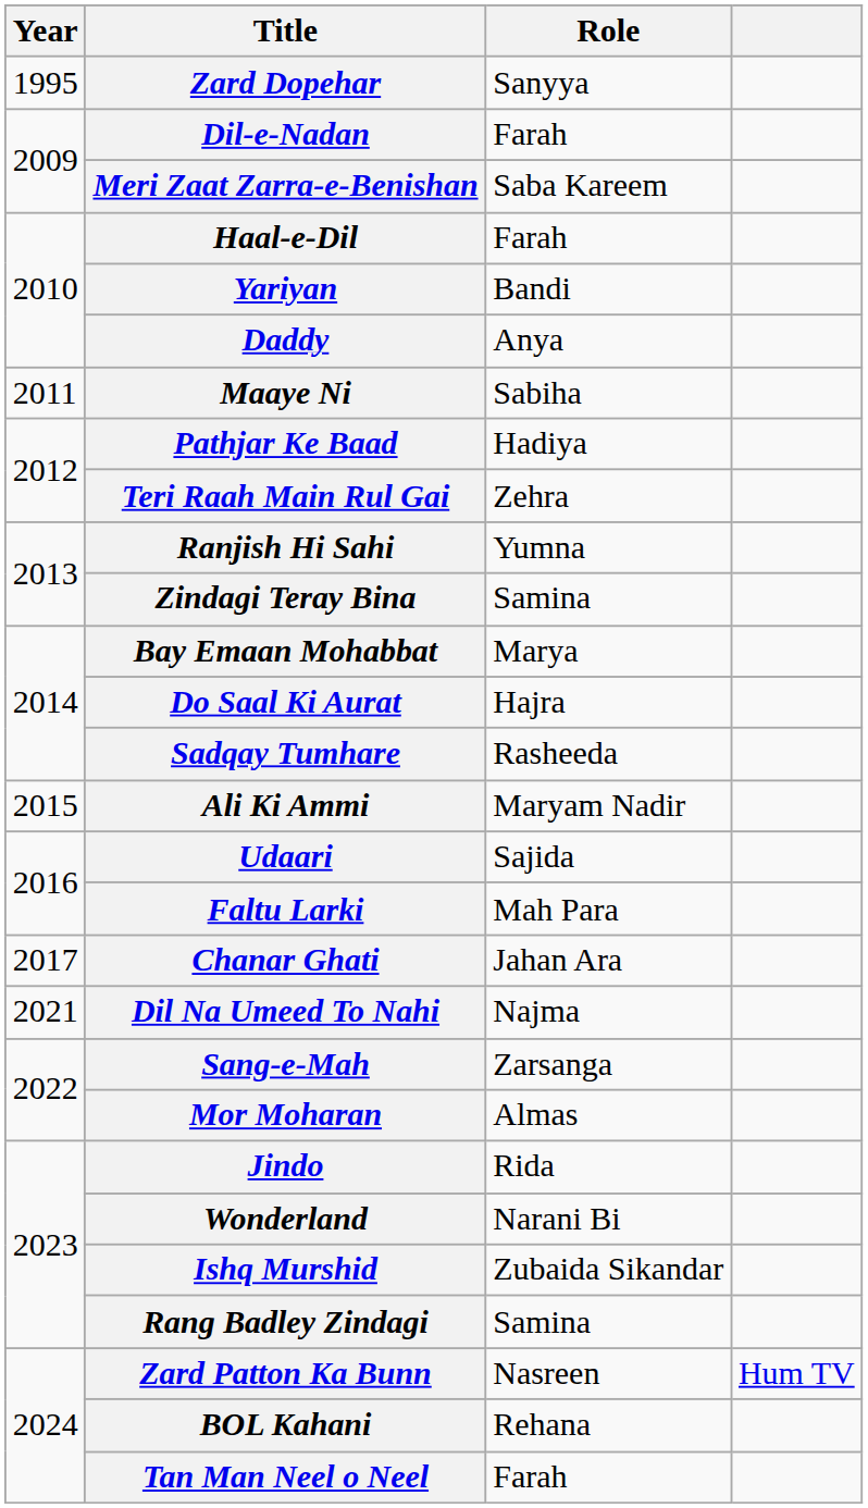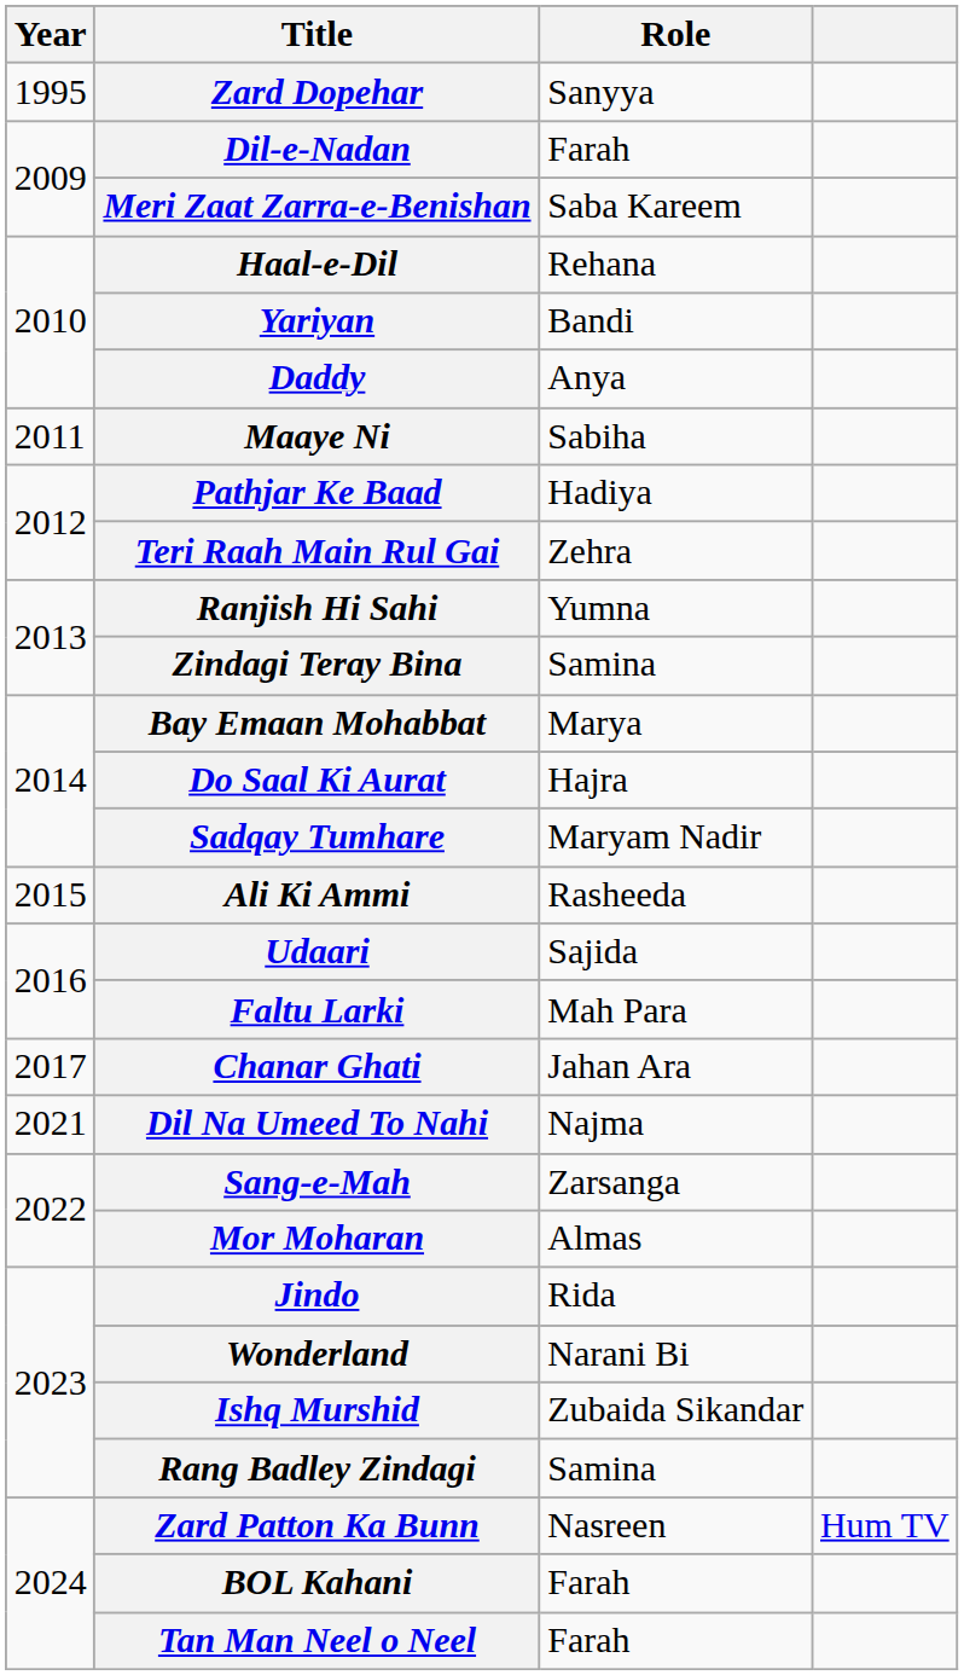 <table class="wikitable plainrowheaders">
 <tr>
 <th>Year</th>
 <th>Title</th>
 <th>Role</th>
 <th></th>
 </tr>
 <tr>
 <td>1995</td>
 <th scope="row"><em><a href='#'>Zard Dopehar</a></em></th>
 <td>Sanyya</td>
 <td></td>
 </tr>
 <tr>
 <td rowspan="2">2009</td>
 <th scope="row"><em><a href='#'>Dil-e-Nadan</a></em></th>
 <td>Farah</td>
 <td></td>
 </tr>
 <tr>
 <th scope="row"><em><a href='#'>Meri Zaat Zarra-e-Benishan</a></em></th>
 <td>Saba Kareem</td>
 <td></td>
 </tr>
 <tr>
 <td rowspan="3">2010</td>
 <th scope="row"><em>Haal-e-Dil</em></th>
-<td>Farah</td>
+<td>Rehana</td>
 <td></td>
 </tr>
 <tr>
 <th scope="row"><em><a href='#'>Yariyan</a></em></th>
 <td>Bandi</td>
 <td></td>
 </tr>
 <tr>
 <th scope="row"><em><a href='#'>Daddy</a></em></th>
 <td>Anya</td>
 <td></td>
 </tr>
 <tr>
 <td>2011</td>
 <th scope="row"><em>Maaye Ni</em></th>
 <td>Sabiha</td>
 <td></td>
 </tr>
 <tr>
 <td rowspan="2">2012</td>
 <th scope="row"><em><a href='#'>Pathjar Ke Baad</a></em></th>
 <td>Hadiya</td>
 <td></td>
 </tr>
 <tr>
 <th scope="row"><em><a href='#'>Teri Raah Main Rul Gai</a></em></th>
 <td>Zehra</td>
 <td></td>
 </tr>
 <tr>
 <td rowspan="2">2013</td>
 <th scope="row"><em>Ranjish Hi Sahi</em></th>
 <td>Yumna</td>
 <td></td>
 </tr>
 <tr>
 <th scope="row"><em>Zindagi Teray Bina</em></th>
 <td>Samina</td>
 <td></td>
 </tr>
 <tr>
 <td rowspan="3">2014</td>
 <th scope="row"><em>Bay Emaan Mohabbat</em></th>
 <td>Marya</td>
 <td></td>
 </tr>
 <tr>
 <th scope="row"><em><a href='#'>Do Saal Ki Aurat</a></em></th>
 <td>Hajra</td>
 <td></td>
 </tr>
 <tr>
 <th scope="row"><em><a href='#'>Sadqay Tumhare</a></em></th>
-<td>Rasheeda</td>
+<td>Maryam Nadir</td>
 <td></td>
 </tr>
 <tr>
 <td>2015</td>
 <th scope="row"><em>Ali Ki Ammi</em></th>
-<td>Maryam Nadir</td>
+<td>Rasheeda</td>
 <td></td>
 </tr>
 <tr>
 <td rowspan="2">2016</td>
 <th scope="row"><em><a href='#'>Udaari</a></em></th>
 <td>Sajida</td>
 <td></td>
 </tr>
 <tr>
 <th scope="row"><em><a href='#'>Faltu Larki</a></em></th>
 <td>Mah Para</td>
 <td></td>
 </tr>
 <tr>
 <td>2017</td>
 <th scope="row"><em><a href='#'>Chanar Ghati</a></em></th>
 <td>Jahan Ara</td>
 <td></td>
 </tr>
 <tr>
 <td>2021</td>
 <th scope="row"><em><a href='#'>Dil Na Umeed To Nahi</a></em></th>
 <td>Najma</td>
 <td></td>
 </tr>
 <tr>
 <td rowspan="2">2022</td>
 <th scope="row"><em><a href='#'>Sang-e-Mah</a></em></th>
 <td>Zarsanga</td>
 <td></td>
 </tr>
 <tr>
 <th scope="row"><em><a href='#'>Mor Moharan</a></em></th>
 <td>Almas</td>
 <td></td>
 </tr>
 <tr>
 <td rowspan="4">2023</td>
 <th scope="row"><em><a href='#'>Jindo</a></em></th>
 <td>Rida</td>
 <td></td>
 </tr>
 <tr>
 <th scope="row"><em>Wonderland</em></th>
 <td>Narani Bi</td>
 <td></td>
 </tr>
 <tr>
 <th scope="row"><em><a href='#'>Ishq Murshid</a></em></th>
 <td>Zubaida Sikandar</td>
 <td></td>
 </tr>
 <tr>
 <th scope="row"><em>Rang Badley Zindagi</em></th>
 <td>Samina</td>
 <td></td>
 </tr>
 <tr>
 <td rowspan="3">2024</td>
 <th scope="row"><em><a href='#'>Zard Patton Ka Bunn</a></em></th>
 <td>Nasreen</td>
 <td><a href='#'>Hum TV</a></td>
 </tr>
 <tr>
 <th scope="row"><em>BOL Kahani</em></th>
-<td>Rehana</td>
+<td>Farah</td>
 <td></td>
 </tr>
 <tr>
 <th scope="row"><em><a href='#'>Tan Man Neel o Neel</a></em></th>
 <td>Farah</td>
 <td></td>
 </tr>
 </table>
